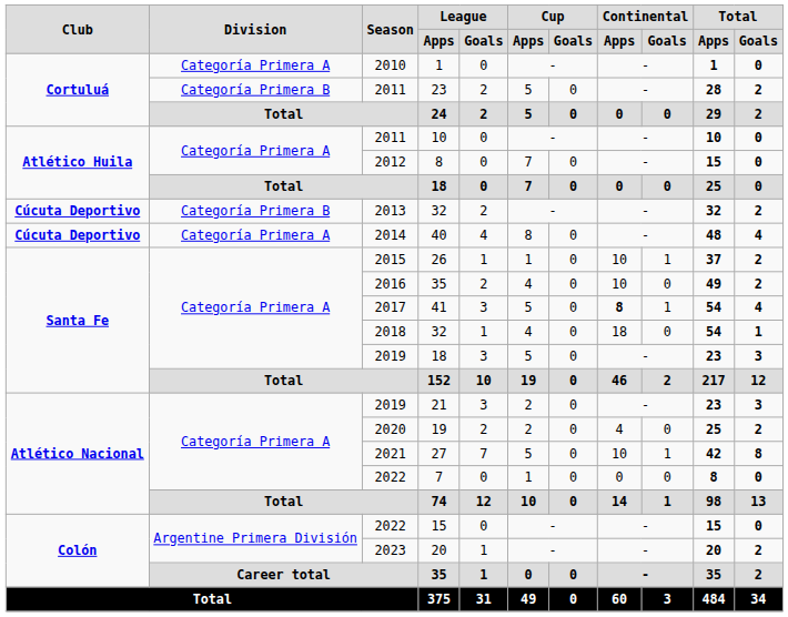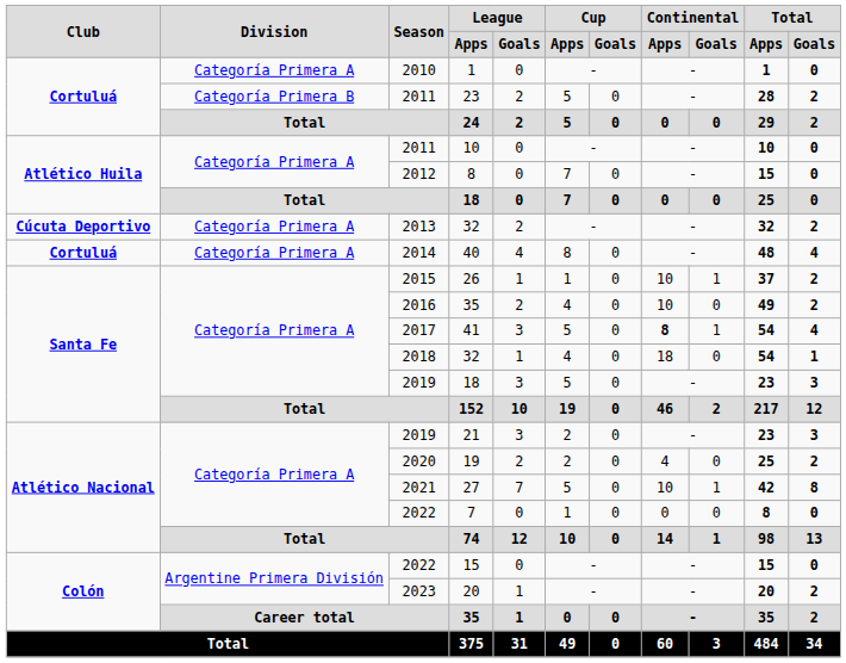 <table style="background: #F9F9F9; font-size: 95%; border: 1px #aaaaaa solid; border-collapse: collapse; clear:center" align="center" border="1" cellpadding="4" cellspacing="2">
 <tr style="background:#DDDDDD">
 <th rowspan="2">Club</th>
 <th rowspan="2">Division</th>
 <th rowspan="2">Season</th>
 <th colspan="2">League</th>
 <th colspan="2">Cup</th>
 <th colspan="2">Continental</th>
 <th colspan="2">Total</th>
 </tr>
 <tr style="background:#DDDDDD">
 <th>Apps</th>
 <th>Goals</th>
 <th>Apps</th>
 <th>Goals</th>
 <th>Apps</th>
 <th>Goals</th>
 <th>Apps</th>
 <th>Goals</th>
 </tr>
 <tr style="text-align: center;">
 <td rowspan="3" valign="center"><strong> <a href='#'>Cortuluá</a></strong></td>
 <td rowspan="1" valign="center"><a href='#'>Categoría Primera A</a></td>
 <td>2010</td>
 <td>1</td>
 <td>0</td>
 <td colspan="2">-</td>
 <td colspan="2">-</td>
 <th>1</th>
 <th>0</th>
 </tr>
 <tr style="text-align: center;">
 <td rowspan="1"><a href='#'>Categoría Primera B</a></td>
 <td>2011</td>
 <td>23</td>
 <td>2</td>
 <td>5</td>
 <td>0</td>
 <td colspan="2">-</td>
 <th>28</th>
 <th>2</th>
 </tr>
 <tr style="background:#DDDDDD">
 <th colspan="2">Total</th>
 <th>24</th>
 <th>2</th>
 <th>5</th>
 <th>0</th>
 <th>0</th>
 <th>0</th>
 <th>29</th>
 <th>2</th>
 </tr>
 <tr style="text-align: center;">
 <td rowspan="3" valign="center"><strong><a href='#'>Atlético Huila</a></strong></td>
 <td rowspan="2" valign="center"><a href='#'>Categoría Primera A</a></td>
 <td>2011</td>
 <td>10</td>
 <td>0</td>
 <td colspan="2">-</td>
 <td colspan="2">-</td>
 <th>10</th>
 <th>0</th>
 </tr>
 <tr style="text-align: center;">
 <td>2012</td>
 <td>8</td>
 <td>0</td>
 <td>7</td>
 <td>0</td>
 <td colspan="2">-</td>
 <th>15</th>
 <th>0</th>
 </tr>
 <tr style="background:#DDDDDD">
 <th colspan="2">Total</th>
 <th>18</th>
 <th>0</th>
 <th>7</th>
 <th>0</th>
 <th>0</th>
 <th>0</th>
 <th>25</th>
 <th>0</th>
 </tr>
 <tr style="text-align: center;">
 <td><strong><a href='#'>Cúcuta Deportivo</a></strong></td>
-<td><a href='#'>Categoría Primera B</a></td>
+<td rowspan="1" valign="center"><a href='#'>Categoría Primera A</a></td>
 <td>2013</td>
 <td>32</td>
 <td>2</td>
 <td colspan="2">-</td>
 <td colspan="2">-</td>
 <th>32</th>
 <th>2</th>
 </tr>
 <tr style="text-align: center;">
-<td><strong><a href='#'>Cúcuta Deportivo</a></strong></td>
+<td><strong> <a href='#'>Cortuluá</a></strong></td>
 <td rowspan="1" valign="center"><a href='#'>Categoría Primera A</a></td>
 <td>2014</td>
 <td>40</td>
 <td>4</td>
 <td>8</td>
 <td>0</td>
 <td colspan="2">-</td>
 <th>48</th>
 <th>4</th>
 </tr>
 <tr style="text-align: center;">
 <td rowspan="6" valign="center"><strong><a href='#'>Santa Fe</a></strong></td>
 <td rowspan="5" valign="center"><a href='#'>Categoría Primera A</a></td>
 <td>2015</td>
 <td>26</td>
 <td>1</td>
 <td>1</td>
 <td>0</td>
 <td>10</td>
 <td>1</td>
 <th>37</th>
 <th>2</th>
 </tr>
 <tr style="text-align: center;">
 <td>2016</td>
 <td>35</td>
 <td>2</td>
 <td>4</td>
 <td>0</td>
 <td>10</td>
 <td>0</td>
 <th>49</th>
 <th>2</th>
 </tr>
 <tr style="text-align: center;">
 <td>2017</td>
 <td>41</td>
 <td>3</td>
 <td>5</td>
 <td>0</td>
 <td><strong>8</strong></td>
 <td>1</td>
 <th>54</th>
 <th>4</th>
 </tr>
 <tr style="text-align: center;">
 <td>2018</td>
 <td>32</td>
 <td>1</td>
 <td>4</td>
 <td>0</td>
 <td>18</td>
 <td>0</td>
 <th>54</th>
 <th>1</th>
 </tr>
 <tr style="text-align: center;">
 <td>2019</td>
 <td>18</td>
 <td>3</td>
 <td>5</td>
 <td>0</td>
 <td colspan="2">-</td>
 <th>23</th>
 <th>3</th>
 </tr>
 <tr style="background:#DDDDDD">
 <th colspan="2">Total</th>
 <th>152</th>
 <th>10</th>
 <th>19</th>
 <th>0</th>
 <th>46</th>
 <th>2</th>
 <th>217</th>
 <th>12</th>
 </tr>
 <tr style="text-align: center;">
 <td rowspan="5" valign="center"><strong><a href='#'>Atlético Nacional</a></strong></td>
 <td rowspan="4" valign="center"><a href='#'>Categoría Primera A</a></td>
 <td>2019</td>
 <td>21</td>
 <td>3</td>
 <td>2</td>
 <td>0</td>
 <td colspan="2">-</td>
 <th>23</th>
 <th>3</th>
 </tr>
 <tr style="text-align: center;">
 <td>2020</td>
 <td>19</td>
 <td>2</td>
 <td>2</td>
 <td>0</td>
 <td>4</td>
 <td>0</td>
 <th>25</th>
 <th>2</th>
 </tr>
 <tr style="text-align: center;">
 <td>2021</td>
 <td>27</td>
 <td>7</td>
 <td>5</td>
 <td>0</td>
 <td>10</td>
 <td>1</td>
 <th>42</th>
 <th>8</th>
 </tr>
 <tr style="text-align: center;">
 <td>2022</td>
 <td>7</td>
 <td>0</td>
 <td>1</td>
 <td>0</td>
 <td>0</td>
 <td>0</td>
 <th>8</th>
 <th>0</th>
 </tr>
 <tr style="background:#DDDDDD">
 <th colspan="2"><strong>Total</strong></th>
 <th>74</th>
 <th>12</th>
 <th>10</th>
 <th>0</th>
 <th>14</th>
 <th>1</th>
 <th>98</th>
 <th>13</th>
 </tr>
 <tr style="text-align: center;">
 <td rowspan="3" valign="center"><strong><a href='#'>Colón</a></strong></td>
 <td rowspan="2" valign="center"><a href='#'>Argentine Primera División</a></td>
 <td>2022</td>
 <td>15</td>
 <td>0</td>
 <td colspan="2">-</td>
 <td colspan="2">-</td>
 <th>15</th>
 <th>0</th>
 </tr>
 <tr style="text-align: center;">
 <td>2023</td>
 <td>20</td>
 <td>1</td>
 <td colspan="2">-</td>
 <td colspan="2">-</td>
 <th>20</th>
 <th>2</th>
 </tr>
 <tr style="background:#DDDDDD">
 <th colspan="2"><strong>Career total</strong></th>
 <th>35</th>
 <th>1</th>
 <th>0</th>
 <th>0</th>
 <th colspan="2">-</th>
 <th>35</th>
 <th>2</th>
 </tr>
 <tr style="color: white;" align="center" bgcolor="000000">
 <th colspan="3" valign="center">Total</th>
 <th>375</th>
 <th>31</th>
 <th>49</th>
 <th>0</th>
 <th>60</th>
 <th>3</th>
 <th>484</th>
 <th>34</th>
 </tr>
 </table>
